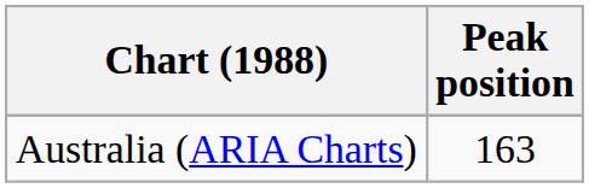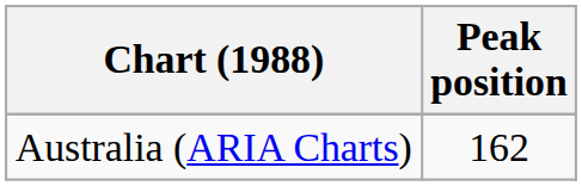 <table class="wikitable sortable">
 <tr>
 <th>Chart (1988)</th>
 <th>Peak<br>position</th>
 </tr>
 <tr>
 </tr>
 <tr>
 </tr>
 <tr>
 <td>Australia (<a href='#'>ARIA Charts</a>)</td>
-<td style="text-align:center;">163</td>
+<td style="text-align:center;">162</td>
 </tr>
 </table>
